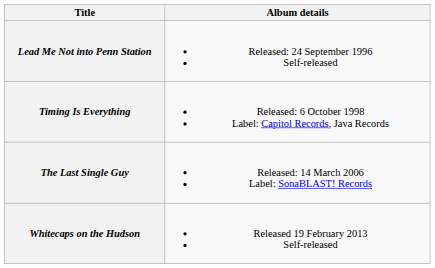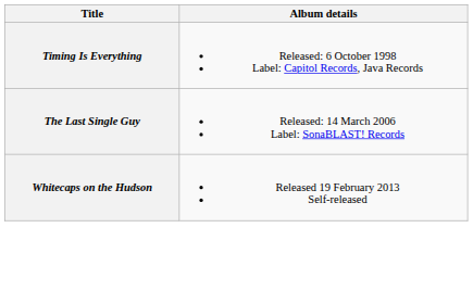 <table class="wikitable plainrowheaders" style="text-align:center;" border="1">
 <tr>
 <th scope="col" style="width:15em;">Title</th>
 <th scope="col" style="width:25em;">Album details</th>
-</tr>
-<tr>
-<th scope="row"><strong><em>Lead Me Not into Penn Station</em></strong></th>
-<td><br><ul><li>Released: 24 September 1996</li><li>Self-released</li></ul></td>
 </tr>
 <tr>
 <th scope="row"><strong><em>Timing Is Everything</em></strong></th>
 <td><br><ul><li>Released: 6 October 1998</li><li>Label: <a href='#'>Capitol Records</a>, Java Records</li></ul></td>
 </tr>
 <tr>
 <th scope="row"><strong><em>The Last Single Guy</em></strong></th>
 <td><br><ul><li>Released: 14 March 2006</li><li>Label: <a href='#'>SonaBLAST! Records</a></li></ul></td>
 </tr>
 <tr>
 <th scope="row"><strong><em>Whitecaps on the Hudson</em></strong></th>
 <td><br><ul><li>Released 19 February 2013</li><li>Self-released</li></ul></td>
 </tr>
 </table>
